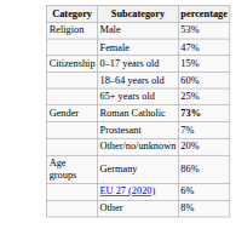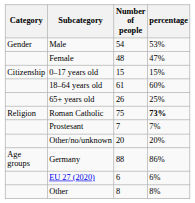 <table class="wikitable" style="float:right; margin-left: 20px; width: 150px; font-size: 80%;">
 <tr>
 <th>Category</th>
 <th>Subcategory</th>
+<th>Number of people</th>
 <th>percentage</th>
 </tr>
 <tr>
-<td>Religion</td>
+<td>Gender</td>
 <td>Male</td>
+<td>54</td>
 <td>53%</td>
 </tr>
 <tr>
 <td></td>
 <td>Female</td>
+<td>48</td>
 <td>47%</td>
 </tr>
 <tr>
 <td>Citizenship</td>
 <td>0–17 years old</td>
+<td>15</td>
 <td>15%</td>
 </tr>
 <tr>
 <td></td>
 <td>18–64 years old</td>
+<td>61</td>
 <td>60%</td>
 </tr>
 <tr>
 <td></td>
 <td>65+ years old</td>
+<td>26</td>
 <td>25%</td>
 </tr>
 <tr>
-<td>Gender</td>
+<td>Religion</td>
 <td>Roman Catholic</td>
+<td>75</td>
 <td><strong>73%</strong></td>
 </tr>
 <tr>
 <td></td>
 <td>Prostesant</td>
+<td>7</td>
 <td>7%</td>
 </tr>
 <tr>
 <td></td>
 <td>Other/no/unknown</td>
+<td>20</td>
 <td>20%</td>
 </tr>
 <tr>
 <td>Age groups</td>
 <td>Germany</td>
+<td>88</td>
 <td>86%</td>
 </tr>
 <tr>
 <td></td>
 <td><a href='#'>EU 27 (2020)</a></td>
+<td>6</td>
 <td>6%</td>
 </tr>
 <tr>
 <td></td>
 <td>Other</td>
+<td>8</td>
 <td>8%</td>
 </tr>
 </table>
